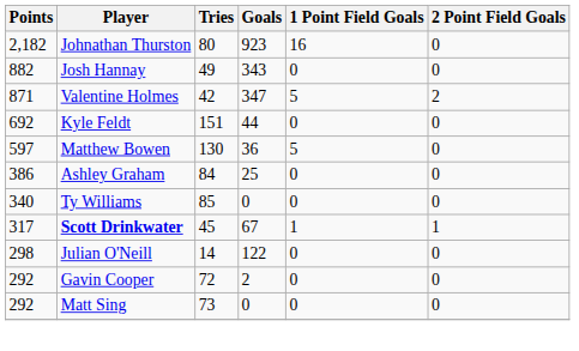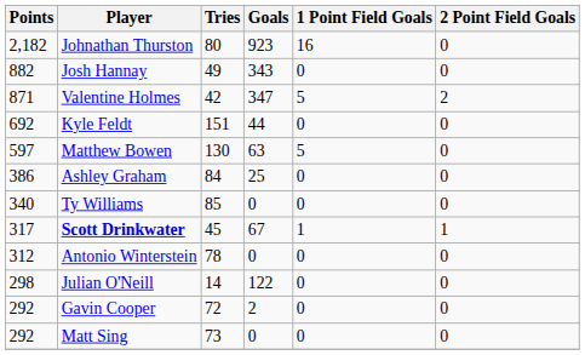 <table class="wikitable">
 <tr>
 <th>Points</th>
 <th>Player</th>
 <th>Tries</th>
 <th>Goals</th>
 <th>1 Point Field Goals</th>
 <th>2 Point Field Goals</th>
 </tr>
 <tr>
 <td>2,182</td>
 <td><a href='#'>Johnathan Thurston</a></td>
 <td>80</td>
 <td>923</td>
 <td>16</td>
 <td>0</td>
 </tr>
 <tr>
 <td>882</td>
 <td><a href='#'>Josh Hannay</a></td>
 <td>49</td>
 <td>343</td>
 <td>0</td>
 <td>0</td>
 </tr>
 <tr>
 <td>871</td>
 <td><a href='#'>Valentine Holmes</a></td>
 <td>42</td>
 <td>347</td>
 <td>5</td>
 <td>2</td>
 </tr>
 <tr>
 <td>692</td>
 <td><a href='#'>Kyle Feldt</a></td>
 <td>151</td>
 <td>44</td>
 <td>0</td>
 <td>0</td>
 </tr>
 <tr>
 <td>597</td>
 <td><a href='#'>Matthew Bowen</a></td>
 <td>130</td>
-<td>36</td>
+<td>63</td>
 <td>5</td>
 <td>0</td>
 </tr>
 <tr>
 <td>386</td>
 <td><a href='#'>Ashley Graham</a></td>
 <td>84</td>
 <td>25</td>
 <td>0</td>
 <td>0</td>
 </tr>
 <tr>
 <td>340</td>
 <td><a href='#'>Ty Williams</a></td>
 <td>85</td>
 <td>0</td>
 <td>0</td>
 <td>0</td>
 </tr>
 <tr>
 <td>317</td>
 <td><a href='#'><strong>Scott Drinkwater</strong></a></td>
 <td>45</td>
 <td>67</td>
 <td>1</td>
 <td>1</td>
 </tr>
 <tr>
+<td>312</td>
+<td><a href='#'>Antonio Winterstein</a></td>
+<td>78</td>
+<td>0</td>
+<td>0</td>
+<td>0</td>
+</tr>
+<tr>
 <td>298</td>
 <td><a href='#'>Julian O'Neill</a></td>
 <td>14</td>
 <td>122</td>
 <td>0</td>
 <td>0</td>
 </tr>
 <tr>
 <td>292</td>
 <td><a href='#'>Gavin Cooper</a></td>
 <td>72</td>
 <td>2</td>
 <td>0</td>
 <td>0</td>
 </tr>
 <tr>
 <td>292</td>
 <td><a href='#'>Matt Sing</a></td>
 <td>73</td>
 <td>0</td>
 <td>0</td>
 <td>0</td>
 </tr>
 <tr>
 </tr>
 </table>
